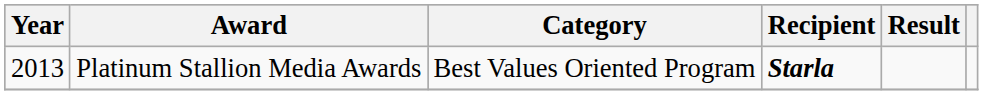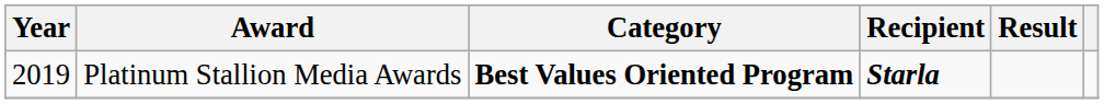 <table class="wikitable sortable">
 <tr>
 <th>Year</th>
 <th>Award</th>
 <th>Category</th>
 <th>Recipient</th>
 <th>Result</th>
 <th scope="col" class="unsortable"></th>
 </tr>
 <tr>
-<td rowspan="1">2013</td>
+<td rowspan="1">2019</td>
 <td>Platinum Stallion Media Awards</td>
-<td>Best Values Oriented Program</td>
+<td><strong>Best Values Oriented Program</strong></td>
 <td><strong><em>Starla</em></strong></td>
 <td></td>
 <td></td>
 </tr>
 <tr>
 </tr>
 </table>
